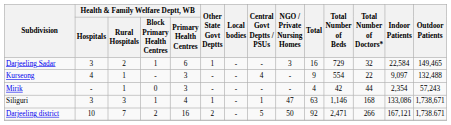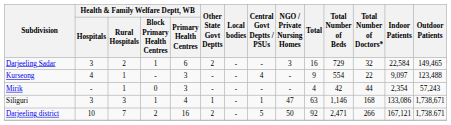 <table class="wikitable" style="text-align:center;font-size: 9pt">
 <tr>
 <th width="110" rowspan="2">Subdivision</th>
 <th width="160" colspan="4" rowspan="1">Health & Family Welfare Deptt, WB</th>
 <th widthspan="110" rowspan="2">Other<br>State<br>Govt<br>Deptts</th>
 <th widthspan="110" rowspan="2">Local<br>bodies</th>
 <th widthspan="110" rowspan="2">Central<br>Govt<br>Deptts /<br>PSUs</th>
 <th widthspan="110" rowspan="2">NGO /<br>Private<br>Nursing<br>Homes</th>
 <th widthspan="110" rowspan="2">Total</th>
 <th widthspan="110" rowspan="2">Total<br>Number<br>of<br>Beds</th>
 <th widthspan="110" rowspan="2">Total<br>Number<br>of<br>Doctors*</th>
 <th widthspan="130" rowspan="2">Indoor<br>Patients</th>
 <th widthspan="130" rowspan="2">Outdoor<br>Patients</th>
 </tr>
 <tr>
 <th width="40">Hospitals<br></th>
 <th width="40">Rural<br>Hospitals<br></th>
 <th width="40">Block<br>Primary<br>Health<br>Centres<br></th>
 <th width="40">Primary<br>Health<br>Centres<br></th>
 </tr>
 <tr>
 <td align=left><a href='#'>Darjeeling Sadar</a></td>
 <td align="center">3</td>
 <td align="center">2</td>
 <td align="center">1</td>
 <td align="center">6</td>
-<td align="center">1</td>
+<td align="center">2</td>
 <td align="center">-</td>
 <td align="center">-</td>
 <td align="center">3</td>
 <td align="center">16</td>
 <td align="center">729</td>
 <td align="center">32</td>
 <td align="center">22,584</td>
 <td align="center">149,465</td>
 </tr>
 <tr>
 <td align=left><a href='#'>Kurseong</a></td>
 <td align="center">4</td>
 <td align="center">1</td>
 <td align="center">-</td>
 <td align="center">3</td>
 <td align="center">-</td>
 <td align="center">-</td>
 <td align="center">4</td>
 <td align="center">-</td>
 <td align="center">9</td>
 <td align="center">554</td>
 <td align="center">22</td>
 <td align="center">9,097</td>
-<td align="center">132,488</td>
+<td align="center">123,488</td>
 </tr>
 <tr>
 <td align=left><a href='#'>Mirik</a></td>
 <td align="center">-</td>
 <td align="center">1</td>
 <td align="center">0</td>
 <td align="center">3</td>
 <td align="center">-</td>
 <td align="center">-</td>
 <td align="center">-</td>
 <td align="center">-</td>
 <td align="center">4</td>
 <td align="center">42</td>
 <td align="center">44</td>
 <td align="center">2,354</td>
 <td align="center">57,243</td>
 </tr>
 <tr>
 <td align=left>Siliguri</td>
 <td align="center">3</td>
 <td align="center">3</td>
 <td align="center">1</td>
 <td align="center">4</td>
 <td align="center">1</td>
 <td align="center">-</td>
 <td align="center">1</td>
 <td align="center">47</td>
 <td align="center">63</td>
 <td align="center">1,146</td>
 <td align="center">168</td>
 <td align="center">133,086</td>
 <td align="center">1,738,671</td>
 </tr>
 <tr>
 <td align=left><a href='#'>Darjeeling district</a></td>
 <td align="center">10</td>
 <td align="center">7</td>
 <td align="center">2</td>
 <td align="center">16</td>
 <td align="center">2</td>
 <td align="center">-</td>
 <td align="center">5</td>
 <td align="center">50</td>
 <td align="center">92</td>
 <td align="center">2,471</td>
 <td align="center">266</td>
 <td align="center">167,121</td>
 <td align="center">1,738.671</td>
 </tr>
 <tr>
 </tr>
 </table>
